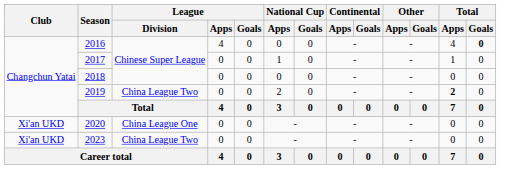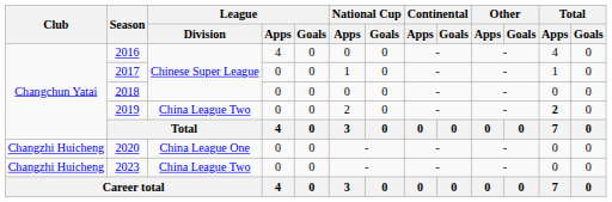 <table class="wikitable" style="text-align: center">
 <tr>
 <th rowspan="2">Club</th>
 <th rowspan="2">Season</th>
 <th colspan="3">League</th>
 <th colspan="2">National Cup</th>
 <th colspan="2">Continental</th>
 <th colspan="2">Other</th>
 <th colspan="2">Total</th>
 </tr>
 <tr>
 <th>Division</th>
 <th>Apps</th>
 <th>Goals</th>
 <th>Apps</th>
 <th>Goals</th>
 <th>Apps</th>
 <th>Goals</th>
 <th>Apps</th>
 <th>Goals</th>
 <th>Apps</th>
 <th>Goals</th>
 </tr>
 <tr>
 <td rowspan=5><a href='#'>Changchun Yatai</a></td>
 <td><a href='#'>2016</a></td>
 <td rowspan=3><a href='#'>Chinese Super League</a></td>
 <td>4</td>
 <td>0</td>
 <td>0</td>
 <td>0</td>
 <td colspan="2">-</td>
 <td colspan="2">-</td>
 <td>4</td>
-<td><strong>0</strong></td>
+<td>0</td>
 </tr>
 <tr>
 <td><a href='#'>2017</a></td>
 <td>0</td>
 <td>0</td>
 <td>1</td>
 <td>0</td>
 <td colspan="2">-</td>
 <td colspan="2">-</td>
 <td>1</td>
 <td>0</td>
 </tr>
 <tr>
 <td><a href='#'>2018</a></td>
 <td>0</td>
 <td>0</td>
 <td>0</td>
 <td>0</td>
 <td colspan="2">-</td>
 <td colspan="2">-</td>
 <td>0</td>
 <td>0</td>
 </tr>
 <tr>
 <td><a href='#'>2019</a></td>
 <td><a href='#'>China League Two</a></td>
 <td>0</td>
 <td>0</td>
 <td>2</td>
 <td>0</td>
 <td colspan="2">-</td>
 <td colspan="2">-</td>
 <td><strong>2</strong></td>
 <td>0</td>
 </tr>
 <tr>
 <th colspan="2">Total</th>
 <th>4</th>
 <th>0</th>
 <th>3</th>
 <th>0</th>
 <th>0</th>
 <th>0</th>
 <th>0</th>
 <th>0</th>
 <th>7</th>
 <th>0</th>
 </tr>
 <tr>
-<td><a href='#'>Xi'an UKD</a></td>
+<td><a href='#'>Changzhi Huicheng</a></td>
 <td><a href='#'>2020</a></td>
 <td><a href='#'>China League One</a></td>
 <td>0</td>
 <td>0</td>
 <td colspan="2">-</td>
 <td colspan="2">-</td>
 <td colspan="2">-</td>
 <td>0</td>
 <td>0</td>
 </tr>
 <tr>
-<td><a href='#'>Xi'an UKD</a></td>
+<td><a href='#'>Changzhi Huicheng</a></td>
 <td><a href='#'>2023</a></td>
 <td><a href='#'>China League Two</a></td>
 <td>0</td>
 <td>0</td>
 <td colspan="2">-</td>
 <td colspan="2">-</td>
 <td colspan="2">-</td>
 <td>0</td>
 <td>0</td>
 </tr>
 <tr>
 <th colspan=3>Career total</th>
 <th>4</th>
 <th>0</th>
 <th>3</th>
 <th>0</th>
 <th>0</th>
 <th>0</th>
 <th>0</th>
 <th>0</th>
 <th>7</th>
 <th>0</th>
 </tr>
 </table>
